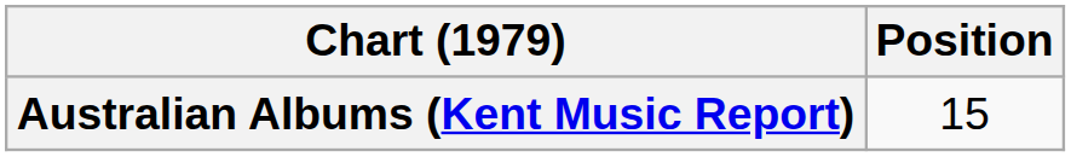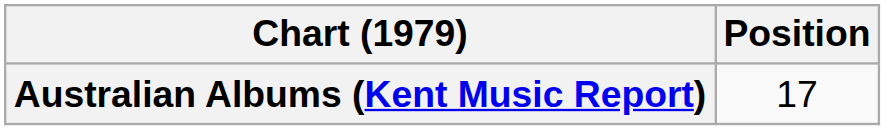 <table class="wikitable sortable plainrowheaders" style="text-align:center">
 <tr>
 <th scope="col">Chart (1979)</th>
 <th scope="col">Position</th>
 </tr>
 <tr>
 <th scope="row">Australian Albums (<a href='#'>Kent Music Report</a>)</th>
-<td>15</td>
+<td>17</td>
 </tr>
 </table>
